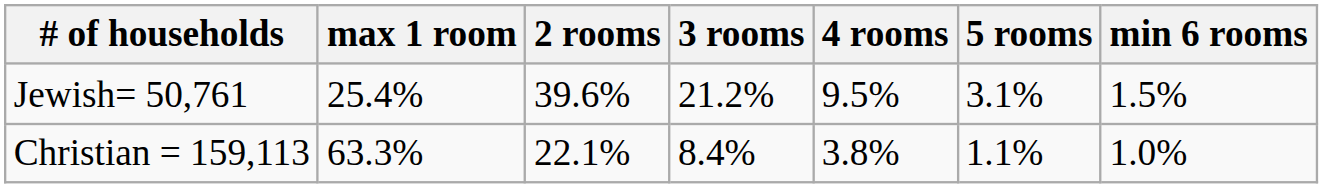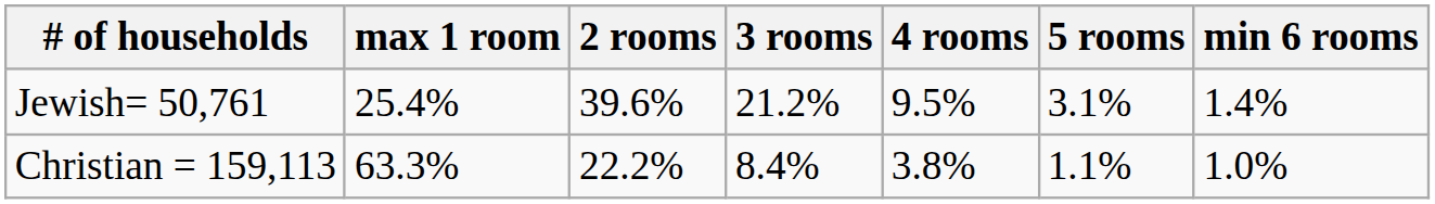 <table class="wikitable">
 <tr>
 <th># of households</th>
 <th>max 1 room</th>
 <th>2 rooms</th>
 <th>3 rooms</th>
 <th>4 rooms</th>
 <th>5 rooms</th>
 <th>min 6 rooms</th>
 </tr>
 <tr>
 <td>Jewish= 50,761</td>
 <td>25.4%</td>
 <td>39.6%</td>
 <td>21.2%</td>
 <td>9.5%</td>
 <td>3.1%</td>
-<td>1.5%</td>
+<td>1.4%</td>
 </tr>
 <tr>
 <td>Christian = 159,113</td>
 <td>63.3%</td>
-<td>22.1%</td>
+<td>22.2%</td>
 <td>8.4%</td>
 <td>3.8%</td>
 <td>1.1%</td>
 <td>1.0%</td>
 </tr>
 </table>
